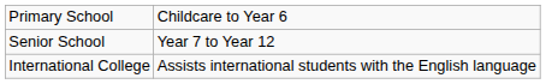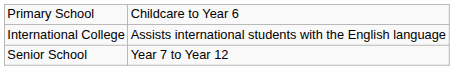 <table class="wikitable">
 <tr>
 <td>Primary School</td>
 <td>Childcare to Year 6</td>
 </tr>
 <tr>
+<td>International College</td>
+<td>Assists international students with the English language</td>
+</tr>
+<tr>
 <td>Senior School</td>
 <td>Year 7 to Year 12</td>
 </tr>
-<tr>
-<td>International College</td>
-<td>Assists international students with the English language</td>
-</tr>
 </table>
